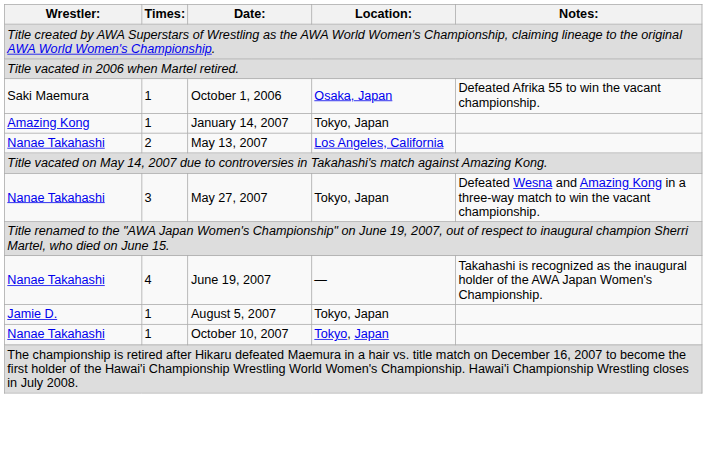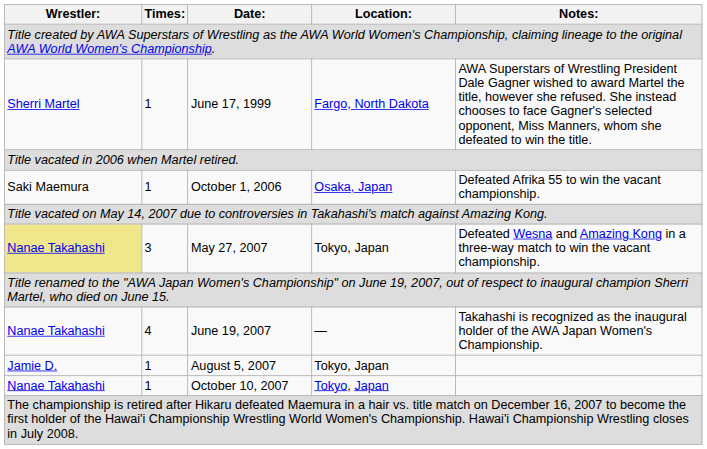 <table class="wikitable" width=100%>
 <tr>
 <th width=20%>Wrestler:</th>
 <th width=5%>Times:</th>
 <th width=18%>Date:</th>
 <th width=21%>Location:</th>
 <th width=36%>Notes:</th>
 </tr>
 <tr>
 <td style="background: #dddddd;" colspan=5><em>Title created by AWA Superstars of Wrestling as the AWA World Women's Championship, claiming lineage to the original <a href='#'>AWA World Women's Championship</a>.</em></td>
 </tr>
 <tr>
+<td><a href='#'>Sherri Martel</a></td>
+<td>1</td>
+<td>June 17, 1999</td>
+<td><a href='#'>Fargo, North Dakota</a></td>
+<td>AWA Superstars of Wrestling President Dale Gagner wished to award Martel the title, however she refused. She instead chooses to face Gagner's selected opponent, Miss Manners, whom she defeated to win the title.</td>
+</tr>
+<tr>
 <td style="background: #dddddd;" colspan=5><em>Title vacated in 2006 when Martel retired.</em></td>
 </tr>
 <tr>
 <td>Saki Maemura</td>
 <td>1</td>
 <td>October 1, 2006</td>
 <td><a href='#'>Osaka, Japan</a></td>
 <td>Defeated Afrika 55 to win the vacant championship.</td>
 </tr>
 <tr>
-<td><a href='#'>Amazing Kong</a></td>
-<td>1</td>
-<td>January 14, 2007</td>
-<td>Tokyo, Japan</td>
-<td></td>
-</tr>
-<tr>
-<td><a href='#'>Nanae Takahashi</a></td>
-<td>2</td>
-<td>May 13, 2007</td>
-<td><a href='#'>Los Angeles, California</a></td>
-<td></td>
-</tr>
-<tr>
 <td style="background: #dddddd;" colspan=5><em>Title vacated on May 14, 2007 due to controversies in Takahashi's match against Amazing Kong.</em></td>
 </tr>
 <tr>
-<td><a href='#'>Nanae Takahashi</a></td>
+<td style="background: khaki;"><a href='#'>Nanae Takahashi</a></td>
 <td>3</td>
 <td>May 27, 2007</td>
 <td>Tokyo, Japan</td>
 <td>Defeated <a href='#'>Wesna</a> and <a href='#'>Amazing Kong</a> in a three-way match to win the vacant championship.</td>
 </tr>
 <tr>
 <td style="background: #dddddd;" colspan=5><em>Title renamed to the "AWA Japan Women's Championship" on June 19, 2007, out of respect to inaugural champion Sherri Martel, who died on June 15.</td>
 </tr>
 <tr>
 <td><a href='#'>Nanae Takahashi</a></td>
 <td>4</td>
 <td>June 19, 2007</td>
 <td>—</td>
 <td>Takahashi is recognized as the inaugural holder of the AWA Japan Women's Championship.</td>
 </tr>
 <tr>
 <td><a href='#'>Jamie D.</a></td>
 <td>1</td>
 <td>August 5, 2007</td>
 <td>Tokyo, Japan</td>
 <td></td>
 </tr>
 <tr>
 <td><a href='#'>Nanae Takahashi</a></td>
 <td>1</td>
 <td>October 10, 2007</td>
 <td><a href='#'>Tokyo</a>, <a href='#'>Japan</a></td>
 <td></td>
 </tr>
 <tr>
 <td style="background: #dddddd;" colspan=5></em>The championship is retired after Hikaru defeated Maemura in a hair vs. title match on December 16, 2007 to become the first holder of the Hawai'i Championship Wrestling World Women's Championship. Hawai'i Championship Wrestling closes in July 2008.<em></td>
 </tr>
 </table>
